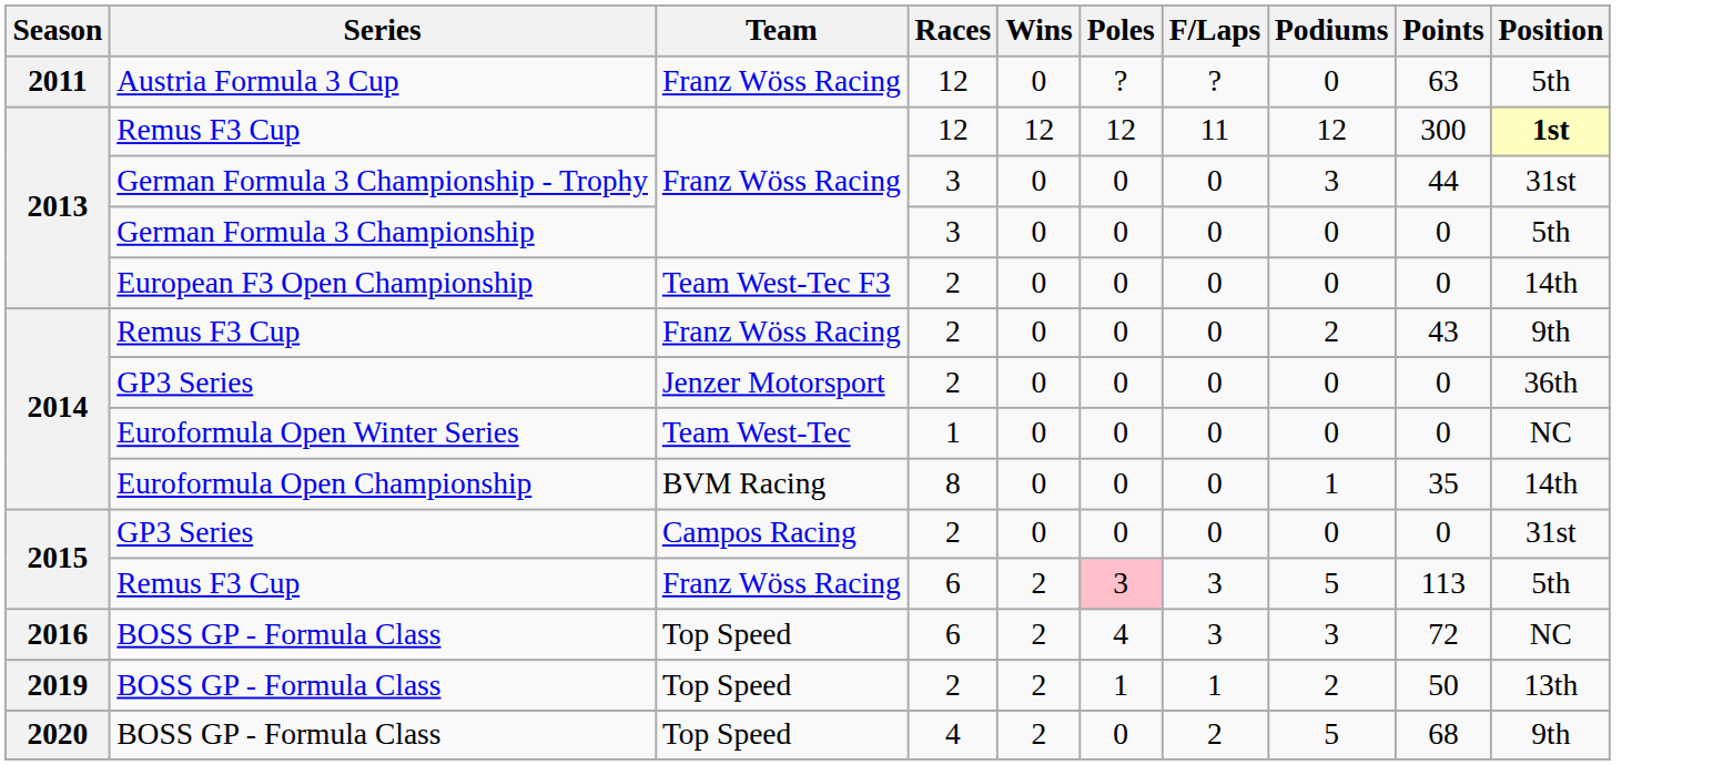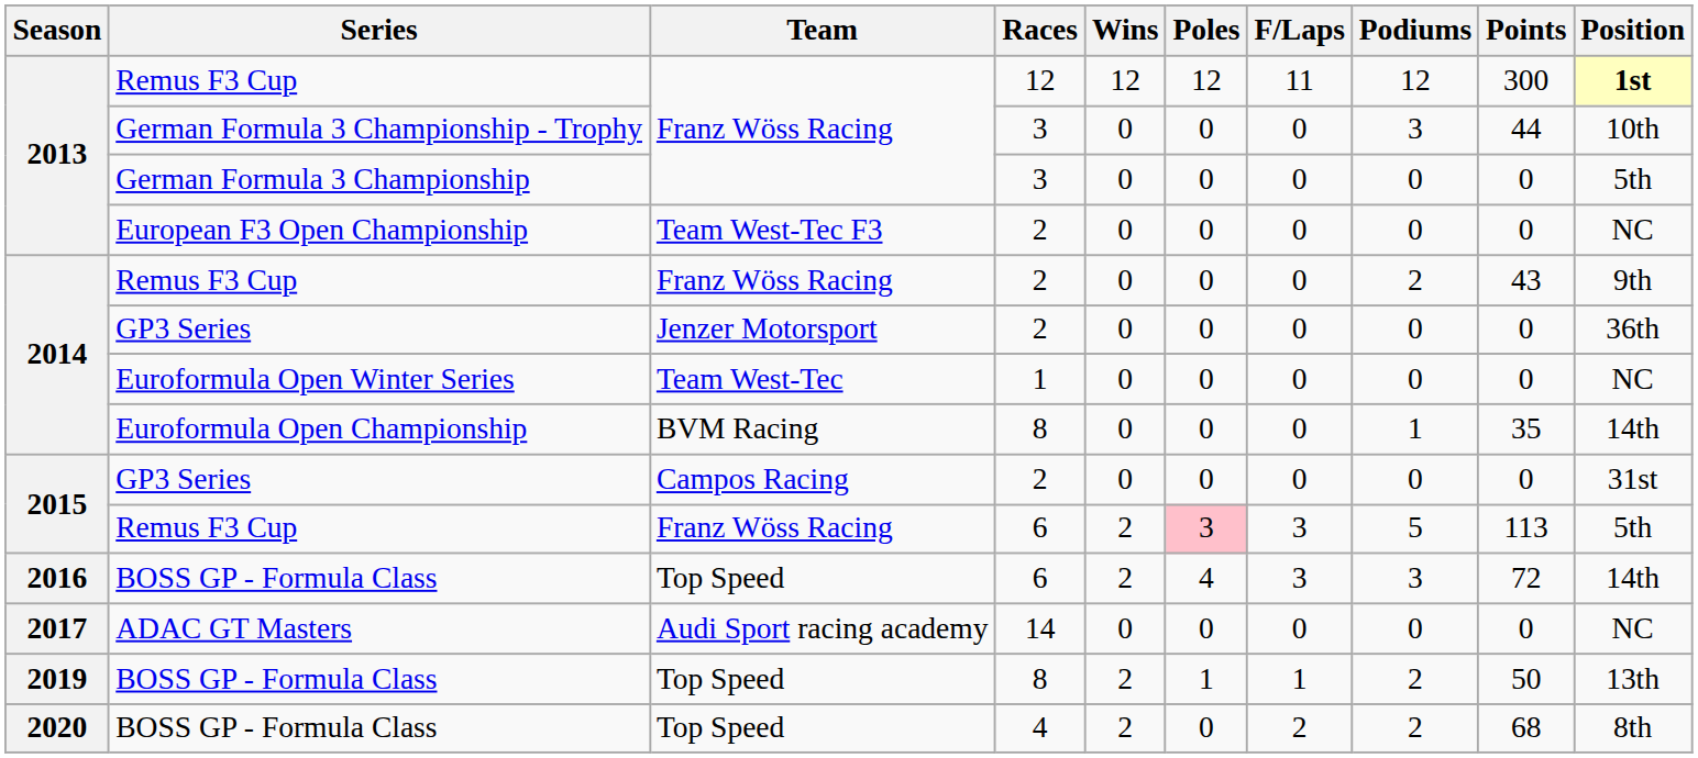 <table class = "wikitable" style = "font-size: 90%; text-align: center">
 <tr>
 <th>Season</th>
 <th>Series</th>
 <th>Team</th>
 <th>Races</th>
 <th>Wins</th>
 <th>Poles</th>
 <th>F/Laps</th>
 <th>Podiums</th>
 <th>Points</th>
 <th>Position</th>
-</tr>
-<tr>
-<th Rowspan=1>2011</th>
-<td align=left><a href='#'>Austria Formula 3 Cup</a></td>
-<td align=left rowspan = 1><a href='#'>Franz Wöss Racing</a></td>
-<td>12</td>
-<td>0</td>
-<td>?</td>
-<td>?</td>
-<td>0</td>
-<td>63</td>
-<td>5th</td>
 </tr>
 <tr>
 <th rowspan="4">2013</th>
 <td align=left><a href='#'>Remus F3 Cup</a></td>
 <td rowspan="3" align="left"><a href='#'>Franz Wöss Racing</a></td>
 <td>12</td>
 <td>12</td>
 <td>12</td>
 <td>11</td>
 <td>12</td>
 <td>300</td>
 <td style="background:#FFFFBF;"><strong>1st</strong></td>
 </tr>
 <tr>
 <td align="left"><a href='#'>German Formula 3 Championship - Trophy</a></td>
 <td>3</td>
 <td>0</td>
 <td>0</td>
 <td>0</td>
 <td>3</td>
 <td>44</td>
-<td>31st</td>
+<td>10th</td>
 </tr>
 <tr>
 <td align="left"><a href='#'>German Formula 3 Championship</a></td>
 <td>3</td>
 <td>0</td>
 <td>0</td>
 <td>0</td>
 <td>0</td>
 <td>0</td>
 <td>5th</td>
 </tr>
 <tr>
 <td align="left"><a href='#'>European F3 Open Championship</a></td>
 <td align="left"><a href='#'>Team West-Tec F3</a></td>
 <td>2</td>
 <td>0</td>
 <td>0</td>
 <td>0</td>
 <td>0</td>
 <td>0</td>
-<td>14th</td>
+<td>NC</td>
 </tr>
 <tr>
 <th Rowspan = 4>2014</th>
 <td align=left><a href='#'>Remus F3 Cup</a></td>
 <td align=left rowspan = 1><a href='#'>Franz Wöss Racing</a></td>
 <td>2</td>
 <td>0</td>
 <td>0</td>
 <td>0</td>
 <td>2</td>
 <td>43</td>
 <td>9th</td>
 </tr>
 <tr>
 <td align=left><a href='#'>GP3 Series</a></td>
 <td align=left><a href='#'>Jenzer Motorsport</a></td>
 <td>2</td>
 <td>0</td>
 <td>0</td>
 <td>0</td>
 <td>0</td>
 <td>0</td>
 <td>36th</td>
 </tr>
 <tr>
 <td align=left><a href='#'>Euroformula Open Winter Series</a></td>
 <td align=left><a href='#'>Team West-Tec</a></td>
 <td>1</td>
 <td>0</td>
 <td>0</td>
 <td>0</td>
 <td>0</td>
 <td>0</td>
 <td>NC</td>
 </tr>
 <tr>
 <td align=left><a href='#'>Euroformula Open Championship</a></td>
 <td align=left>BVM Racing</td>
 <td>8</td>
 <td>0</td>
 <td>0</td>
 <td>0</td>
 <td>1</td>
 <td>35</td>
 <td>14th</td>
 </tr>
 <tr>
 <th Rowspan=2>2015</th>
 <td align=left><a href='#'>GP3 Series</a></td>
 <td align=left rowspan = 1><a href='#'>Campos Racing</a></td>
 <td>2</td>
 <td>0</td>
 <td>0</td>
 <td>0</td>
 <td>0</td>
 <td>0</td>
 <td>31st</td>
 </tr>
 <tr>
 <td align=left><a href='#'>Remus F3 Cup</a></td>
 <td align=left rowspan = 1><a href='#'>Franz Wöss Racing</a></td>
 <td>6</td>
 <td>2</td>
 <td style="background: pink;">3</td>
 <td>3</td>
 <td>5</td>
 <td>113</td>
 <td>5th</td>
 </tr>
 <tr>
 <th Rowspan=1>2016</th>
 <td align=left><a href='#'>BOSS GP - Formula Class</a></td>
 <td align=left rowspan = 1>Top Speed</td>
 <td>6</td>
 <td>2</td>
 <td>4</td>
 <td>3</td>
 <td>3</td>
 <td>72</td>
+<td>14th</td>
+</tr>
+<tr>
+<th Rowspan=1>2017</th>
+<td align=left><a href='#'>ADAC GT Masters</a></td>
+<td align=left rowspan = 1><a href='#'>Audi Sport</a> racing academy</td>
+<td>14</td>
+<td>0</td>
+<td>0</td>
+<td>0</td>
+<td>0</td>
+<td>0</td>
 <td>NC</td>
 </tr>
 <tr>
 <th Rowspan=1>2019</th>
 <td align=left><a href='#'>BOSS GP - Formula Class</a></td>
 <td align=left rowspan = 1>Top Speed</td>
-<td>2</td>
+<td>8</td>
 <td>2</td>
 <td>1</td>
 <td>1</td>
 <td>2</td>
 <td>50</td>
 <td>13th</td>
 </tr>
 <tr>
 <th Rowspan=1>2020</th>
 <td align=left>BOSS GP - Formula Class</td>
 <td align=left rowspan = 1>Top Speed</td>
 <td>4</td>
 <td>2</td>
 <td>0</td>
 <td>2</td>
-<td>5</td>
+<td>2</td>
 <td>68</td>
-<td>9th</td>
+<td>8th</td>
 </tr>
 </table>
